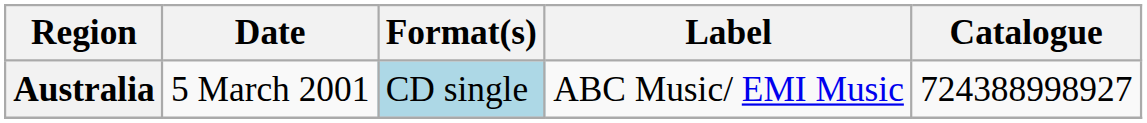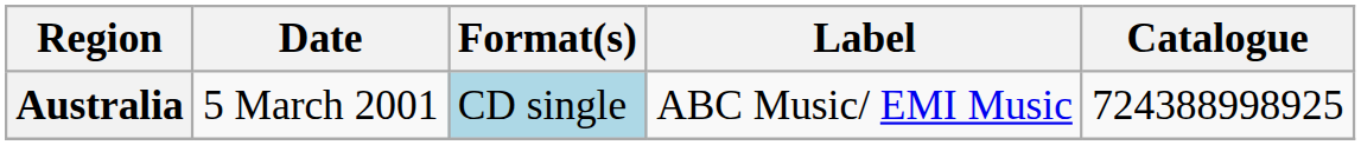 <table class="wikitable plainrowheaders">
 <tr>
 <th scope="col">Region</th>
 <th scope="col">Date</th>
 <th scope="col">Format(s)</th>
 <th scope="col">Label</th>
 <th scope="col">Catalogue</th>
 </tr>
 <tr>
 <th scope="row">Australia</th>
 <td>5 March 2001</td>
 <td style="background: lightblue;">CD single</td>
 <td>ABC Music/ <a href='#'>EMI Music</a></td>
-<td>724388998927</td>
+<td>724388998925</td>
 </tr>
 <tr>
 </tr>
 </table>
